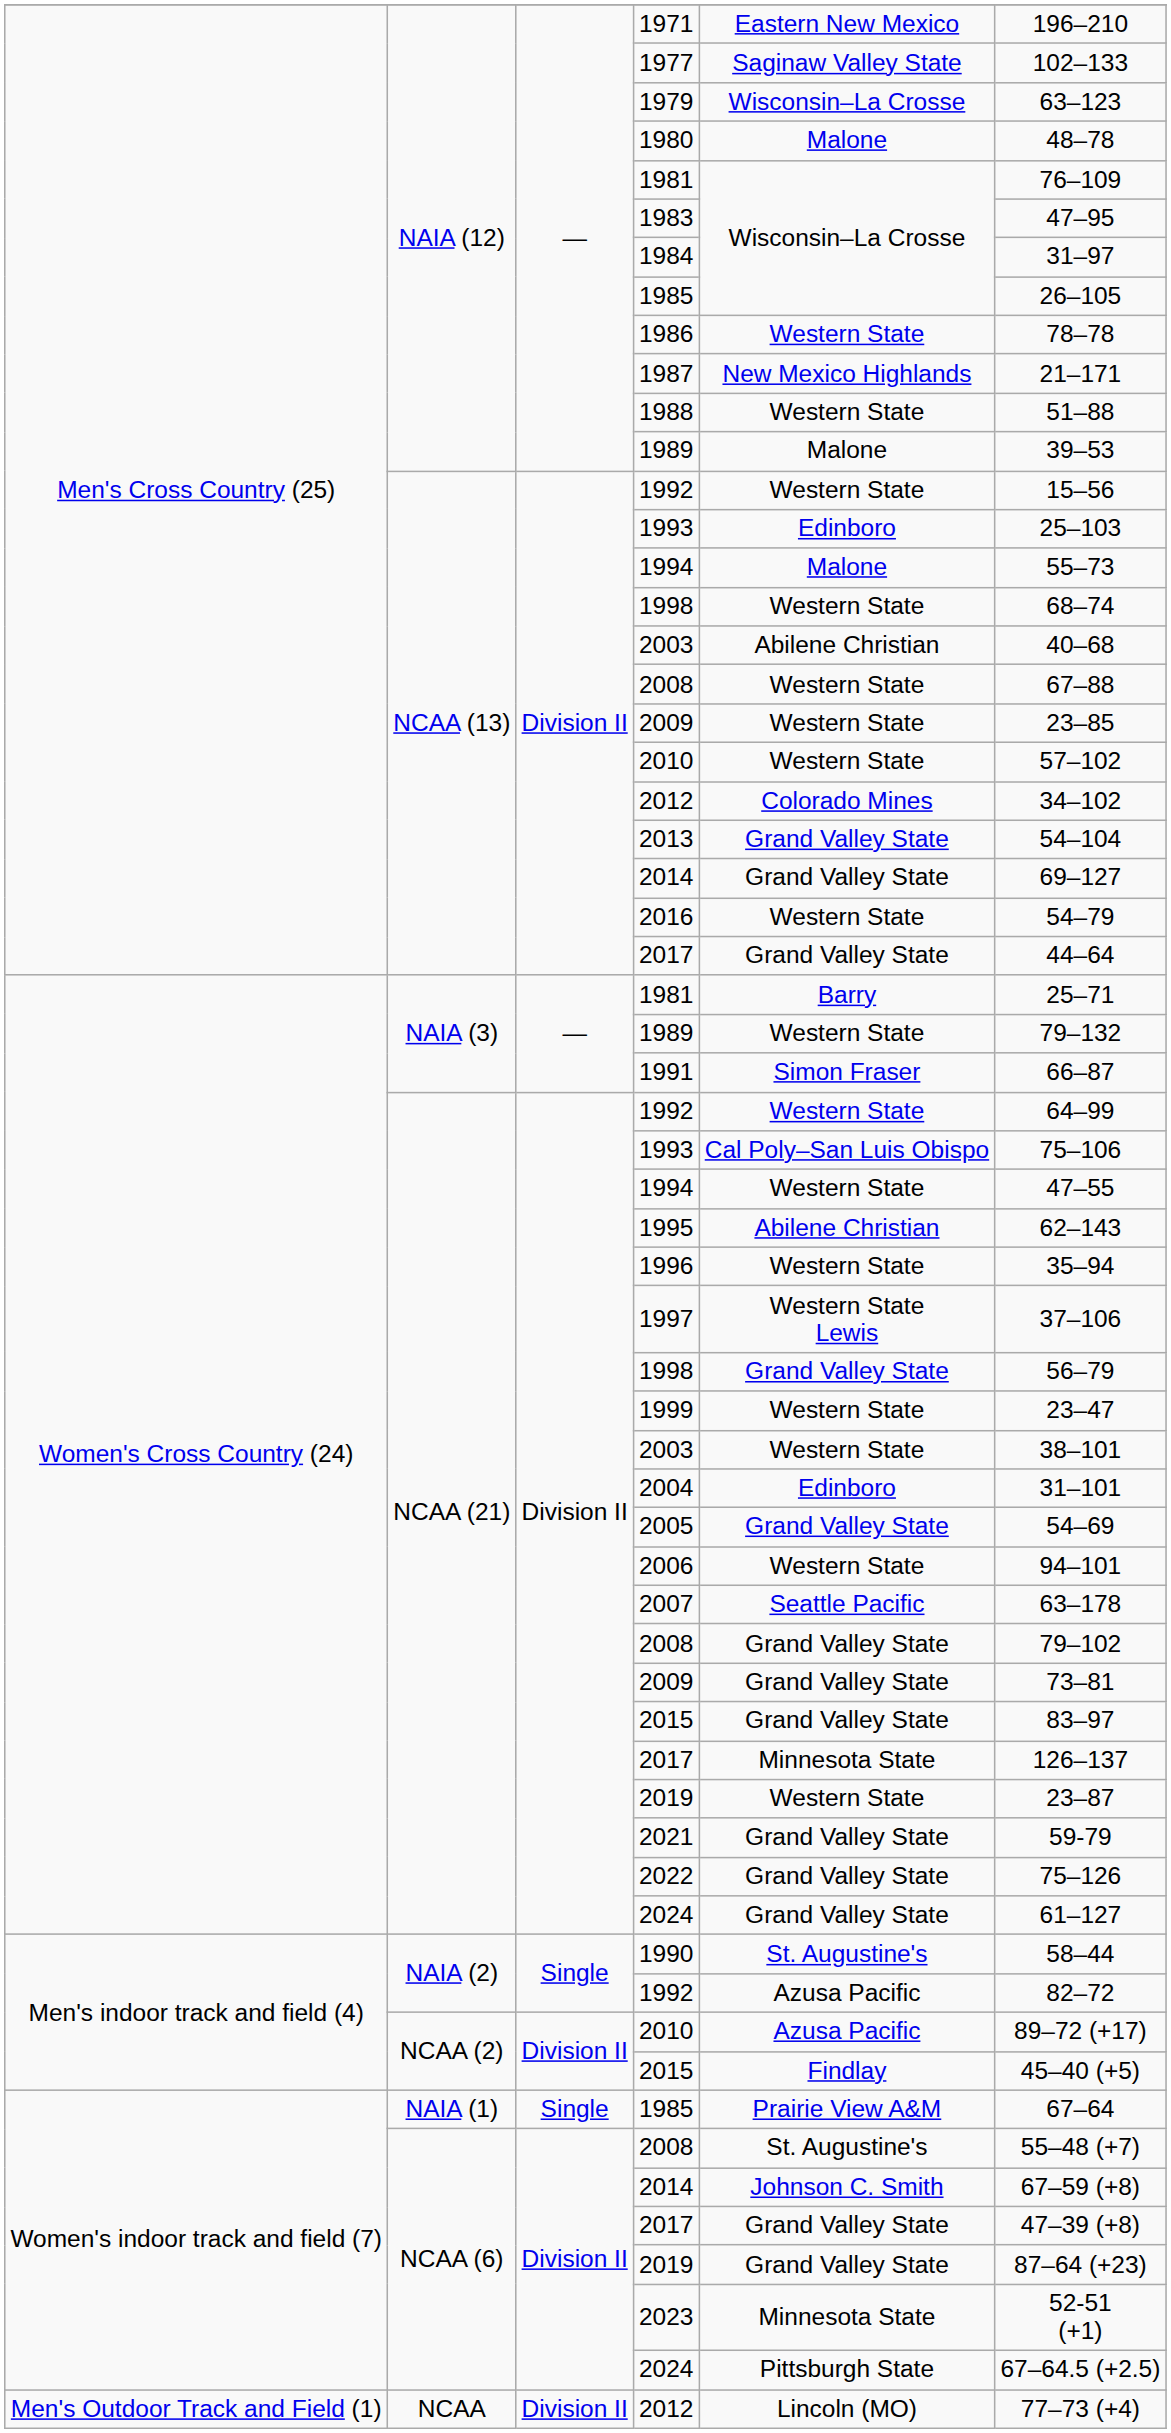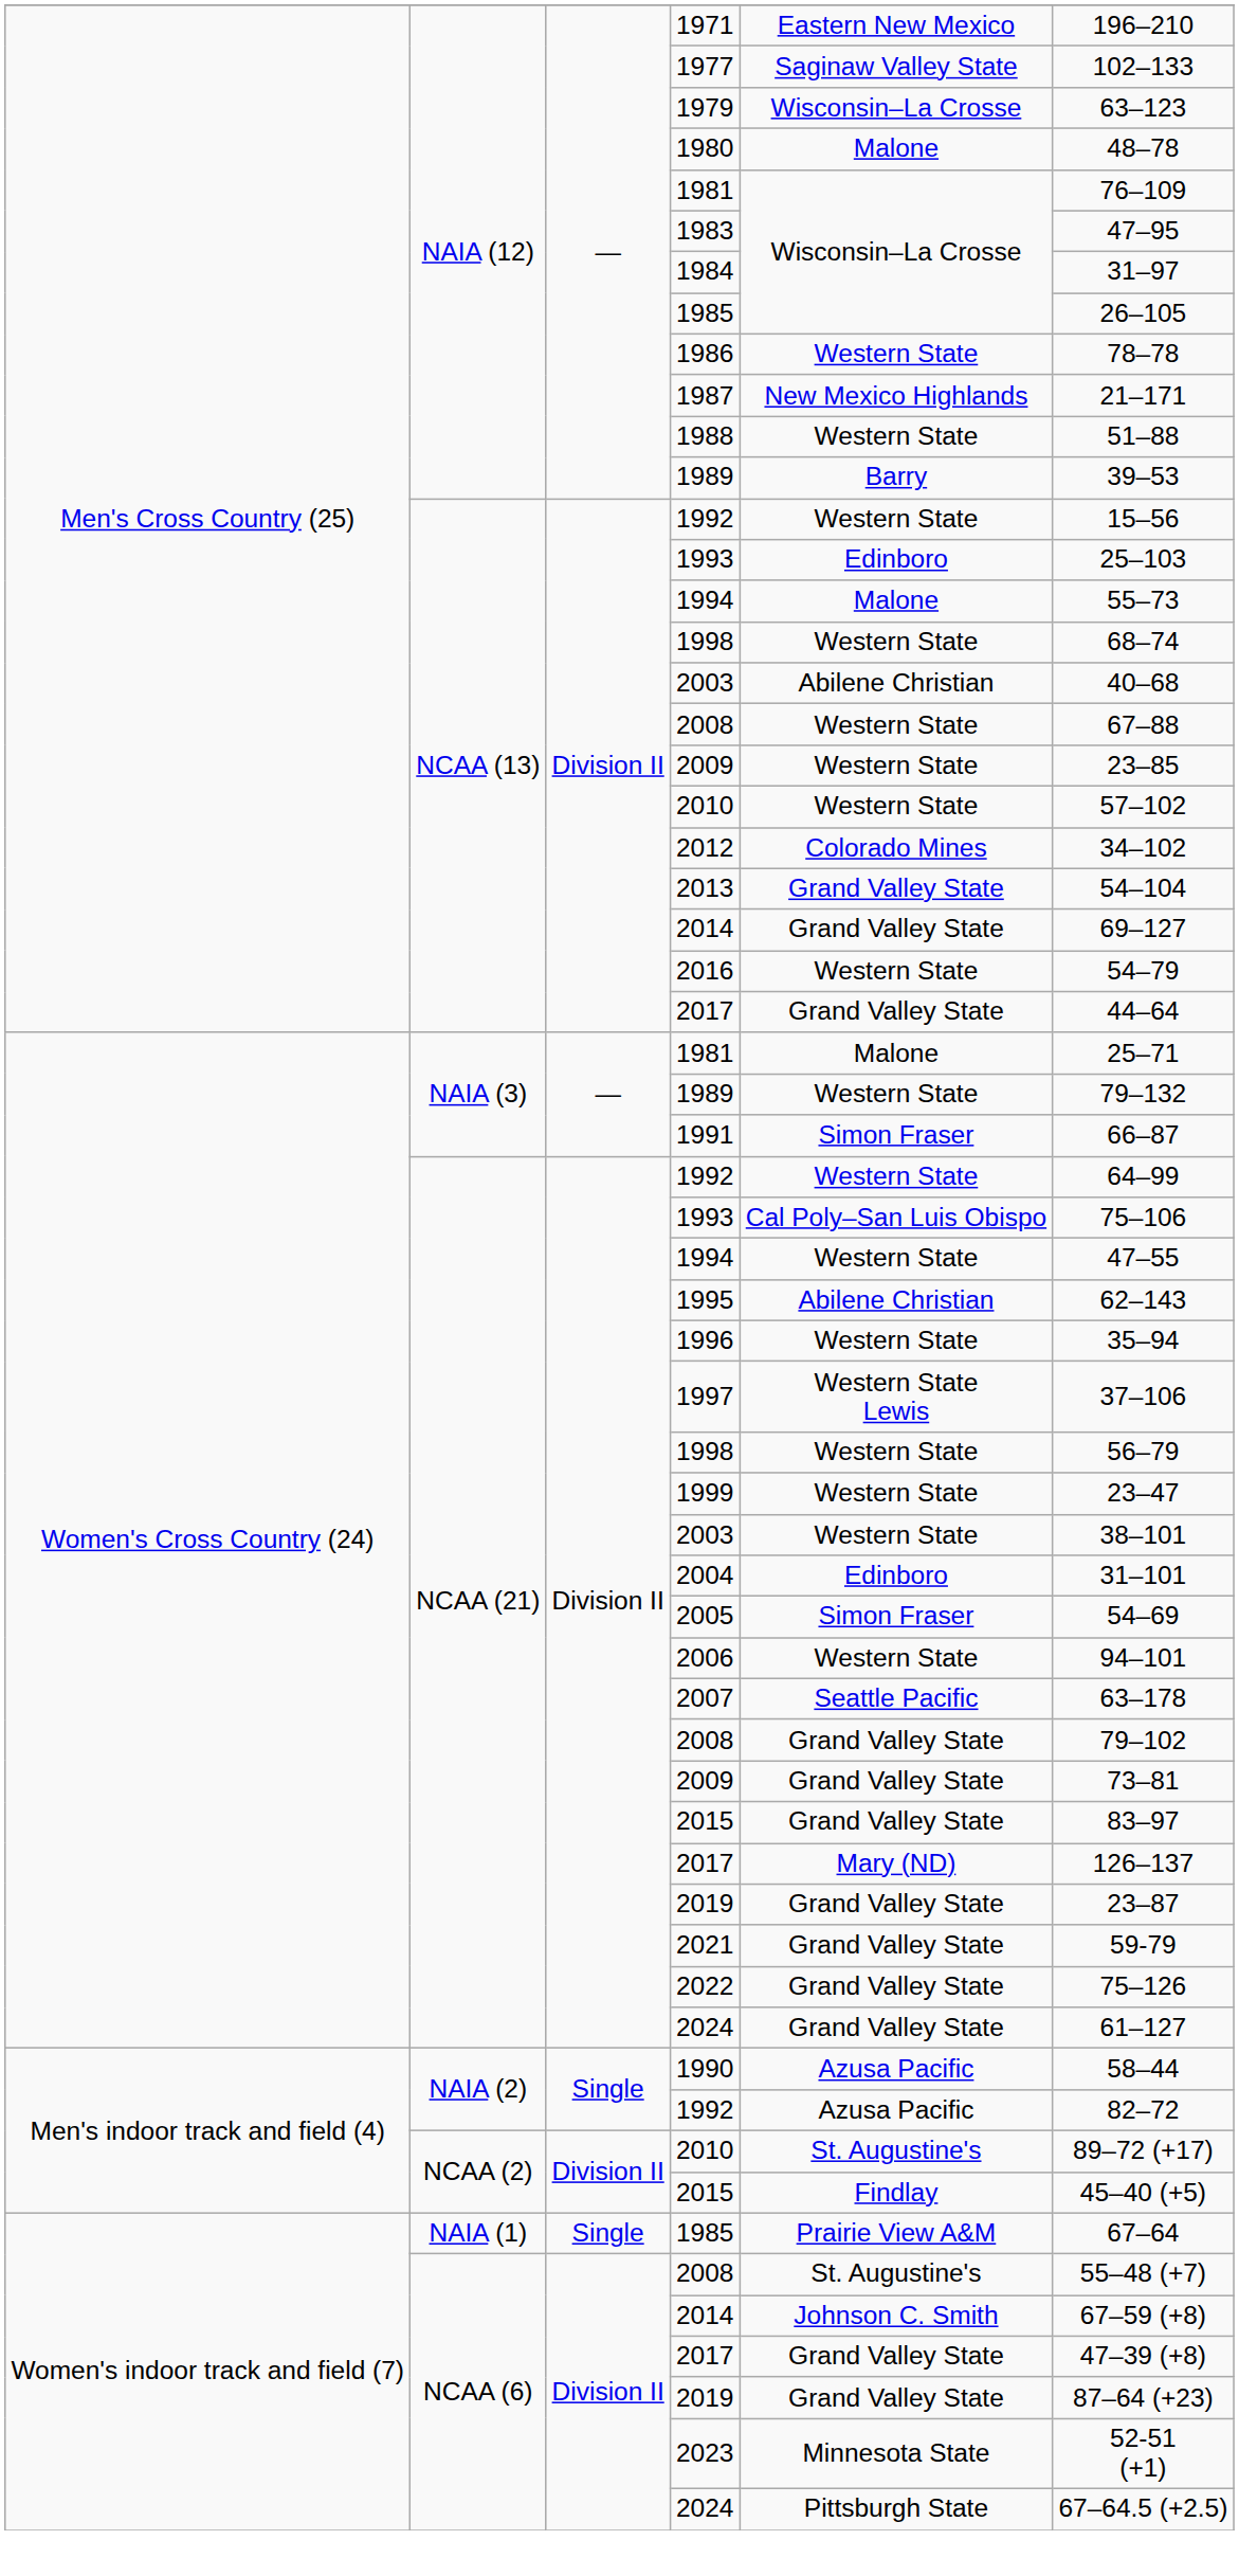 <table class="wikitable" style="text-align:center">
 <tr>
 </tr>
 <tr align="center">
 <td rowspan="25"><a href='#'>Men's Cross Country</a> (25)</td>
 <td rowspan="12"><a href='#'>NAIA</a> (12)</td>
 <td rowspan="12">—</td>
 <td>1971</td>
 <td><a href='#'>Eastern New Mexico</a></td>
 <td>196–210</td>
 </tr>
 <tr align="center">
 <td>1977</td>
 <td><a href='#'>Saginaw Valley State</a></td>
 <td>102–133</td>
 </tr>
 <tr align="center">
 <td>1979</td>
 <td><a href='#'>Wisconsin–La Crosse</a></td>
 <td>63–123</td>
 </tr>
 <tr align="center">
 <td>1980</td>
 <td><a href='#'>Malone</a></td>
 <td>48–78</td>
 </tr>
 <tr align="center">
 <td>1981</td>
 <td rowspan=4>Wisconsin–La Crosse</td>
 <td>76–109</td>
 </tr>
 <tr align="center">
 <td>1983</td>
 <td>47–95</td>
 </tr>
 <tr align="center">
 <td>1984</td>
 <td>31–97</td>
 </tr>
 <tr align="center">
 <td>1985</td>
 <td>26–105</td>
 </tr>
 <tr align="center">
 <td>1986</td>
 <td><a href='#'>Western State</a></td>
 <td>78–78</td>
 </tr>
 <tr align="center">
 <td>1987</td>
 <td><a href='#'>New Mexico Highlands</a></td>
 <td>21–171</td>
 </tr>
 <tr align="center">
 <td>1988</td>
 <td>Western State</td>
 <td>51–88</td>
 </tr>
 <tr align="center">
 <td>1989</td>
-<td>Malone</td>
+<td><a href='#'>Barry</a></td>
 <td>39–53</td>
 </tr>
 <tr align="center">
 <td rowspan="13"><a href='#'>NCAA</a> (13)</td>
 <td rowspan="13"><a href='#'>Division II</a></td>
 <td>1992</td>
 <td>Western State</td>
 <td>15–56</td>
 </tr>
 <tr align="center">
 <td>1993</td>
 <td><a href='#'>Edinboro</a></td>
 <td>25–103</td>
 </tr>
 <tr align="center">
 <td>1994</td>
 <td><a href='#'>Malone</a></td>
 <td>55–73</td>
 </tr>
 <tr align="center">
 <td>1998</td>
 <td>Western State</td>
 <td>68–74</td>
 </tr>
 <tr align="center">
 <td>2003</td>
 <td>Abilene Christian</td>
 <td>40–68</td>
 </tr>
 <tr align="center">
 <td>2008</td>
 <td>Western State</td>
 <td>67–88</td>
 </tr>
 <tr align="center">
 <td>2009</td>
 <td>Western State</td>
 <td>23–85</td>
 </tr>
 <tr align="center">
 <td>2010</td>
 <td>Western State</td>
 <td>57–102</td>
 </tr>
 <tr align="center">
 <td>2012</td>
 <td><a href='#'>Colorado Mines</a></td>
 <td>34–102</td>
 </tr>
 <tr align="center">
 <td>2013</td>
 <td><a href='#'>Grand Valley State</a></td>
 <td>54–104</td>
 </tr>
 <tr align="center">
 <td>2014</td>
 <td>Grand Valley State</td>
 <td>69–127</td>
 </tr>
 <tr align="center">
 <td>2016</td>
 <td>Western State</td>
 <td>54–79</td>
 </tr>
 <tr align="center">
 <td>2017</td>
 <td>Grand Valley State</td>
 <td>44–64</td>
 </tr>
 <tr align="center">
 <td rowspan="24"><a href='#'>Women's Cross Country</a> (24)</td>
 <td rowspan="3"><a href='#'>NAIA</a> (3)</td>
 <td rowspan="3">—</td>
 <td>1981</td>
-<td><a href='#'>Barry</a></td>
+<td>Malone</td>
 <td>25–71</td>
 </tr>
 <tr align="center">
 <td>1989</td>
 <td>Western State</td>
 <td>79–132</td>
 </tr>
 <tr align="center">
 <td>1991</td>
 <td><a href='#'>Simon Fraser</a></td>
 <td>66–87</td>
 </tr>
 <tr align="center">
 <td rowspan="21">NCAA (21)</td>
 <td rowspan="21">Division II</td>
 <td>1992</td>
 <td><a href='#'>Western State</a></td>
 <td>64–99</td>
 </tr>
 <tr align="center">
 <td>1993</td>
 <td><a href='#'>Cal Poly–San Luis Obispo</a></td>
 <td>75–106</td>
 </tr>
 <tr align="center">
 <td>1994</td>
 <td>Western State</td>
 <td>47–55</td>
 </tr>
 <tr align="center">
 <td>1995</td>
 <td><a href='#'>Abilene Christian</a></td>
 <td>62–143</td>
 </tr>
 <tr align="center">
 <td>1996</td>
 <td>Western State</td>
 <td>35–94</td>
 </tr>
 <tr align="center">
 <td>1997</td>
 <td>Western State<br><a href='#'>Lewis</a></td>
 <td>37–106</td>
 </tr>
 <tr align="center">
 <td>1998</td>
-<td><a href='#'>Grand Valley State</a></td>
+<td>Western State</td>
 <td>56–79</td>
 </tr>
 <tr align="center">
 <td>1999</td>
 <td>Western State</td>
 <td>23–47</td>
 </tr>
 <tr align="center">
 <td>2003</td>
 <td>Western State</td>
 <td>38–101</td>
 </tr>
 <tr align="center">
 <td>2004</td>
 <td><a href='#'>Edinboro</a></td>
 <td>31–101</td>
 </tr>
 <tr align="center">
 <td>2005</td>
-<td><a href='#'>Grand Valley State</a></td>
+<td><a href='#'>Simon Fraser</a></td>
 <td>54–69</td>
 </tr>
 <tr align="center">
 <td>2006</td>
 <td>Western State</td>
 <td>94–101</td>
 </tr>
 <tr align="center">
 <td>2007</td>
 <td><a href='#'>Seattle Pacific</a></td>
 <td>63–178</td>
 </tr>
 <tr align="center">
 <td>2008</td>
 <td>Grand Valley State</td>
 <td>79–102</td>
 </tr>
 <tr align="center">
 <td>2009</td>
 <td>Grand Valley State</td>
 <td>73–81</td>
 </tr>
 <tr align="center">
 <td>2015</td>
 <td>Grand Valley State</td>
 <td>83–97</td>
 </tr>
 <tr align="center">
 <td>2017</td>
-<td>Minnesota State</td>
+<td><a href='#'>Mary (ND)</a></td>
 <td>126–137</td>
 </tr>
 <tr align="center">
 <td>2019</td>
-<td>Western State</td>
+<td>Grand Valley State</td>
 <td>23–87</td>
 </tr>
 <tr>
 <td>2021</td>
 <td>Grand Valley State</td>
 <td>59-79</td>
 </tr>
 <tr align="center">
 <td>2022</td>
 <td>Grand Valley State</td>
 <td>75–126</td>
 </tr>
 <tr align="center">
 <td>2024</td>
 <td>Grand Valley State</td>
 <td>61–127</td>
 </tr>
 <tr align="center">
 <td rowspan="4">Men's indoor track and field (4)</td>
 <td rowspan="2"><a href='#'>NAIA</a> (2)</td>
 <td rowspan="2"><a href='#'>Single</a></td>
 <td>1990</td>
-<td><a href='#'>St. Augustine's</a></td>
+<td><a href='#'>Azusa Pacific</a></td>
 <td>58–44</td>
 </tr>
 <tr align="center">
 <td>1992</td>
 <td>Azusa Pacific</td>
 <td>82–72</td>
 </tr>
 <tr align="center">
 <td rowspan="2">NCAA (2)</td>
 <td rowspan="2"><a href='#'>Division II</a></td>
 <td>2010</td>
-<td><a href='#'>Azusa Pacific</a></td>
+<td><a href='#'>St. Augustine's</a></td>
 <td>89–72 (+17)</td>
 </tr>
 <tr align="center">
 <td>2015</td>
 <td><a href='#'>Findlay</a></td>
 <td>45–40 (+5)</td>
 </tr>
 <tr align="center">
 <td rowspan="7">Women's indoor track and field (7)</td>
 <td rowspan="1"><a href='#'>NAIA</a> (1)</td>
 <td rowspan="1"><a href='#'>Single</a></td>
 <td>1985</td>
 <td><a href='#'>Prairie View A&M</a></td>
 <td>67–64</td>
 </tr>
 <tr align="center">
 <td rowspan="6">NCAA (6)</td>
 <td rowspan="6"><a href='#'>Division II</a></td>
 <td>2008</td>
 <td>St. Augustine's</td>
 <td>55–48 (+7)</td>
 </tr>
 <tr align="center">
 <td>2014</td>
 <td><a href='#'>Johnson C. Smith</a></td>
 <td>67–59 (+8)</td>
 </tr>
 <tr align="center">
 <td>2017</td>
 <td>Grand Valley State</td>
 <td>47–39 (+8)</td>
 </tr>
 <tr align="center">
 <td>2019</td>
 <td>Grand Valley State</td>
 <td>87–64 (+23)</td>
 </tr>
 <tr>
 <td>2023</td>
 <td>Minnesota State</td>
 <td>52-51<br>(+1)</td>
 </tr>
 <tr align="center">
 <td>2024</td>
 <td>Pittsburgh State</td>
 <td>67–64.5 (+2.5)</td>
 </tr>
-<tr align="center">
-<td rowspan="1"><a href='#'>Men's Outdoor Track and Field</a> (1)</td>
-<td rowspan="1">NCAA</td>
-<td rowspan="1"><a href='#'>Division II</a></td>
-<td>2012</td>
-<td>Lincoln (MO)</td>
-<td>77–73 (+4)</td>
-</tr>
 </table>
